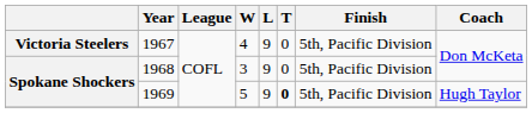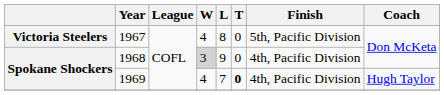 <table class="wikitable">
 <tr>
 <th></th>
 <th>Year</th>
 <th>League</th>
 <th>W</th>
 <th>L</th>
 <th>T</th>
 <th>Finish</th>
 <th>Coach</th>
 </tr>
 <tr>
 <th>Victoria Steelers</th>
 <td>1967</td>
 <td rowspan=3>COFL</td>
 <td>4</td>
-<td>9</td>
+<td>8</td>
 <td>0</td>
 <td>5th, Pacific Division</td>
 <td rowspan=2><a href='#'>Don McKeta</a></td>
 </tr>
 <tr>
 <th rowspan=2>Spokane Shockers</th>
 <td>1968</td>
-<td>3</td>
+<td style="background: lightgrey;">3</td>
 <td>9</td>
 <td>0</td>
-<td>5th, Pacific Division</td>
+<td>4th, Pacific Division</td>
 </tr>
 <tr>
 <td>1969</td>
-<td>5</td>
-<td>9</td>
+<td>4</td>
+<td>7</td>
 <td><strong>0</strong></td>
-<td>5th, Pacific Division</td>
+<td>4th, Pacific Division</td>
 <td><a href='#'>Hugh Taylor</a></td>
 </tr>
 <tr>
 </tr>
 </table>
